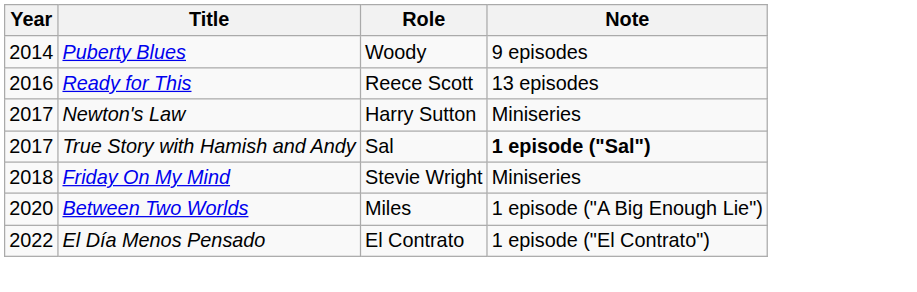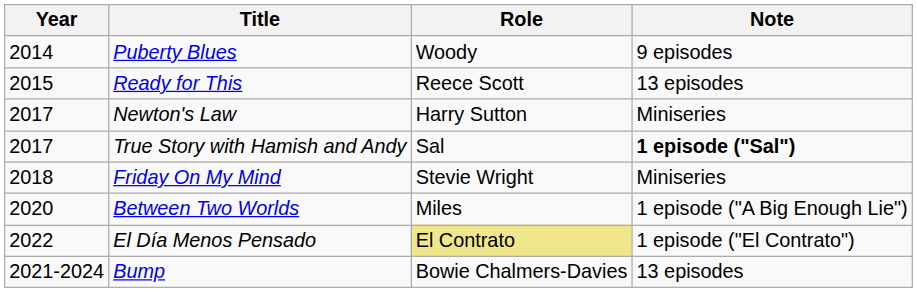 <table class="wikitable">
 <tr>
 <th>Year</th>
 <th>Title</th>
 <th>Role</th>
 <th>Note</th>
 </tr>
 <tr>
 <td>2014</td>
 <td><em><a href='#'>Puberty Blues</a></em></td>
 <td>Woody</td>
 <td>9 episodes</td>
 </tr>
 <tr>
-<td>2016</td>
+<td>2015</td>
 <td><em><a href='#'>Ready for This</a></em></td>
 <td>Reece Scott</td>
 <td>13 episodes</td>
 </tr>
 <tr>
 <td>2017</td>
 <td><em>Newton's Law</em></td>
 <td>Harry Sutton</td>
 <td>Miniseries</td>
 </tr>
 <tr>
 <td>2017</td>
 <td><em>True Story with Hamish and Andy</em></td>
 <td>Sal</td>
 <td><strong>1 episode ("Sal")</strong></td>
 </tr>
 <tr>
 <td>2018</td>
 <td><em><a href='#'>Friday On My Mind</a></em></td>
 <td>Stevie Wright</td>
 <td>Miniseries</td>
 </tr>
 <tr>
 <td>2020</td>
 <td><em><a href='#'>Between Two Worlds</a></em></td>
 <td>Miles</td>
 <td>1 episode ("A Big Enough Lie")</td>
 </tr>
 <tr>
 <td>2022</td>
 <td><em>El Día Menos Pensado</em></td>
-<td>El Contrato</td>
+<td style="background: khaki;">El Contrato</td>
 <td>1 episode ("El Contrato")</td>
 </tr>
+<tr>
+<td>2021-2024</td>
+<td><em><a href='#'>Bump</a></em></td>
+<td>Bowie Chalmers-Davies</td>
+<td>13 episodes</td>
+</tr>
 </table>
